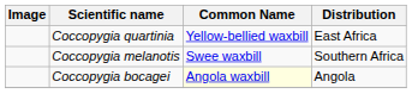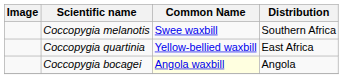 <table class="wikitable">
 <tr>
 <th>Image</th>
 <th>Scientific name</th>
 <th>Common Name</th>
 <th>Distribution</th>
 </tr>
 <tr>
 <td></td>
+<td><em>Coccopygia melanotis</em></td>
+<td><a href='#'>Swee waxbill</a></td>
+<td>Southern Africa</td>
+</tr>
+<tr>
+<td></td>
 <td><em>Coccopygia quartinia</em></td>
 <td><a href='#'>Yellow-bellied waxbill</a></td>
 <td>East Africa</td>
-</tr>
-<tr>
-<td></td>
-<td><em>Coccopygia melanotis</em></td>
-<td><a href='#'>Swee waxbill</a></td>
-<td>Southern Africa</td>
 </tr>
 <tr>
 <td></td>
 <td><em>Coccopygia bocagei</em></td>
 <td style="background: lightyellow;"><a href='#'>Angola waxbill</a></td>
 <td>Angola</td>
 </tr>
 <tr>
 </tr>
 </table>
